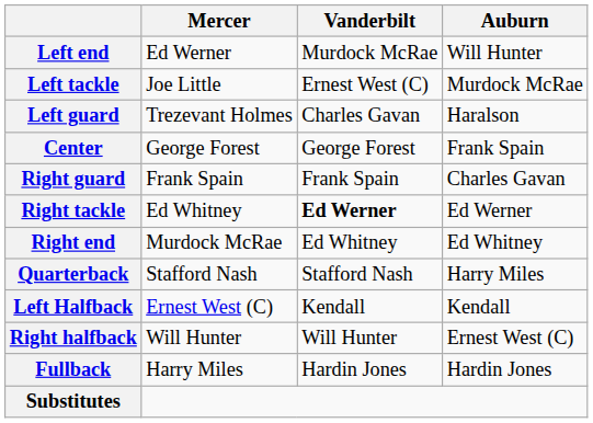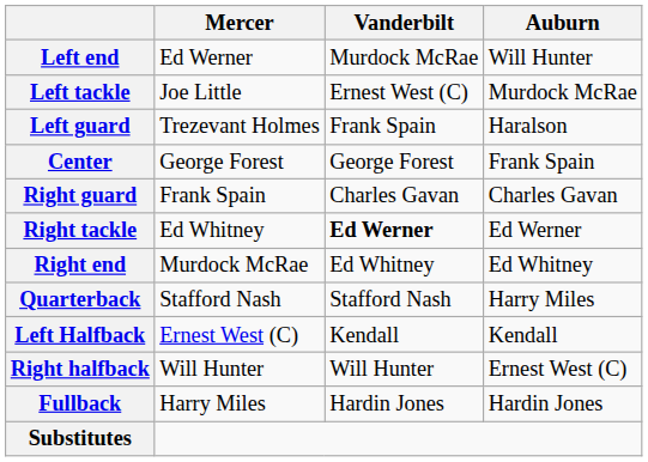 <table class=wikitable>
 <tr>
 <th></th>
 <th>Mercer</th>
 <th>Vanderbilt</th>
 <th>Auburn</th>
 </tr>
 <tr>
 <th><a href='#'>Left end</a></th>
 <td>Ed Werner</td>
 <td>Murdock McRae</td>
 <td>Will Hunter</td>
 </tr>
 <tr>
 <th><a href='#'>Left tackle</a></th>
 <td>Joe Little</td>
 <td>Ernest West (C)</td>
 <td>Murdock McRae</td>
 </tr>
 <tr>
 <th><a href='#'>Left guard</a></th>
 <td>Trezevant Holmes</td>
-<td>Charles Gavan</td>
+<td>Frank Spain</td>
 <td>Haralson</td>
 </tr>
 <tr>
 <th><a href='#'>Center</a></th>
 <td>George Forest</td>
 <td>George Forest</td>
 <td>Frank Spain</td>
 </tr>
 <tr>
 <th><a href='#'>Right guard</a></th>
 <td>Frank Spain</td>
-<td>Frank Spain</td>
+<td>Charles Gavan</td>
 <td>Charles Gavan</td>
 </tr>
 <tr>
 <th><a href='#'>Right tackle</a></th>
 <td>Ed Whitney</td>
 <td><strong>Ed Werner</strong></td>
 <td>Ed Werner</td>
 </tr>
 <tr>
 <th><a href='#'>Right end</a></th>
 <td>Murdock McRae</td>
 <td>Ed Whitney</td>
 <td>Ed Whitney</td>
 </tr>
 <tr>
 <th><a href='#'>Quarterback</a></th>
 <td>Stafford Nash</td>
 <td>Stafford Nash</td>
 <td>Harry Miles</td>
 </tr>
 <tr>
 <th><a href='#'>Left Halfback</a></th>
 <td><a href='#'>Ernest West</a> (C)</td>
 <td>Kendall</td>
 <td>Kendall</td>
 </tr>
 <tr>
 <th><a href='#'>Right halfback</a></th>
 <td>Will Hunter</td>
 <td>Will Hunter</td>
 <td>Ernest West (C)</td>
 </tr>
 <tr>
 <th><a href='#'>Fullback</a></th>
 <td>Harry Miles</td>
 <td>Hardin Jones</td>
 <td>Hardin Jones</td>
 </tr>
 <tr>
 <th>Substitutes</th>
 <td colspan="3"></td>
 </tr>
 </table>
